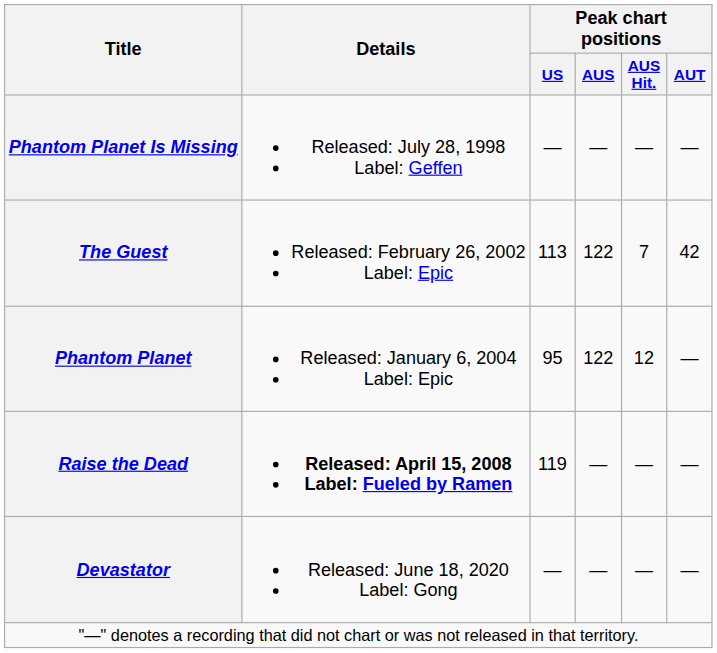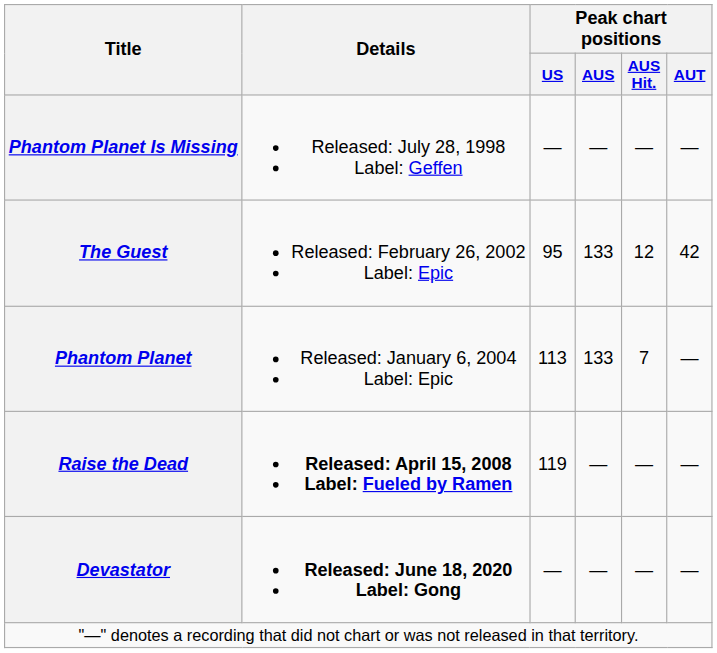 <table class="wikitable plainrowheaders" style="text-align:center;">
 <tr>
 <th scope="col" rowspan="2">Title</th>
 <th scope="col" rowspan="2">Details</th>
 <th scope="col" colspan="4">Peak chart positions</th>
 </tr>
 <tr>
 <th scope="col" style="width:2.5em;font-size:85%;"><a href='#'>US</a><br></th>
 <th scope="col" style="width:2.5em;font-size:85%;"><a href='#'>AUS</a><br></th>
 <th scope="col" style="width:2.5em;font-size:85%;"><a href='#'>AUS<br>Hit.</a><br></th>
 <th scope="col" style="width:2.5em;font-size:85%;"><a href='#'>AUT</a><br></th>
 </tr>
 <tr>
 <th scope="row"><em><a href='#'>Phantom Planet Is Missing</a></em></th>
 <td><br><ul><li>Released: July 28, 1998</li><li>Label: <a href='#'>Geffen</a></li></ul></td>
 <td>—</td>
 <td>—</td>
 <td>—</td>
 <td>—</td>
 </tr>
 <tr>
 <th scope="row"><em><a href='#'>The Guest</a></em></th>
 <td><br><ul><li>Released: February 26, 2002</li><li>Label: <a href='#'>Epic</a></li></ul></td>
-<td>113</td>
-<td>122</td>
-<td>7</td>
+<td>95</td>
+<td>133</td>
+<td>12</td>
 <td>42</td>
 </tr>
 <tr>
 <th scope="row"><em><a href='#'>Phantom Planet</a></em></th>
 <td><br><ul><li>Released: January 6, 2004</li><li>Label: Epic</li></ul></td>
-<td>95</td>
-<td>122</td>
-<td>12</td>
+<td>113</td>
+<td>133</td>
+<td>7</td>
 <td>—</td>
 </tr>
 <tr>
 <th scope="row"><em><a href='#'>Raise the Dead</a></em></th>
 <td><strong><br><ul><li>Released: April 15, 2008</li><li>Label: <a href='#'>Fueled by Ramen</a></li></ul></strong></td>
 <td>119</td>
 <td>—</td>
 <td>—</td>
 <td>—</td>
 </tr>
 <tr>
 <th scope="row"><em><a href='#'>Devastator</a></em></th>
-<td><br><ul><li>Released: June 18, 2020</li><li>Label: Gong</li></ul></td>
+<td><strong><br><ul><li>Released: June 18, 2020</li><li>Label: Gong</li></ul></strong></td>
 <td>—</td>
 <td>—</td>
 <td>—</td>
 <td>—</td>
 </tr>
 <tr>
 <td colspan="14" style="font-size:90%">"—" denotes a recording that did not chart or was not released in that territory.</td>
 </tr>
 </table>
